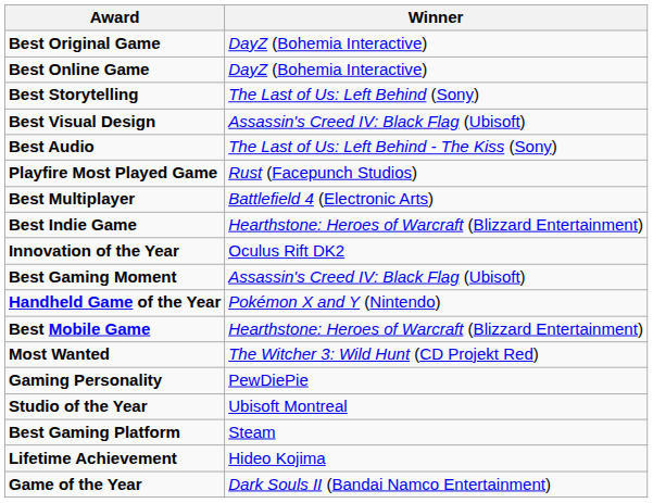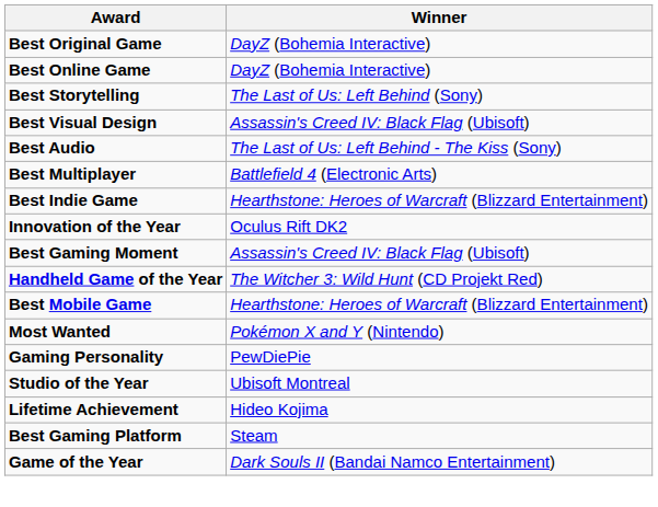 <table class="wikitable">
 <tr>
 <th><strong>Award</strong></th>
 <th><strong>Winner</strong></th>
 </tr>
 <tr>
 <td><strong>Best Original Game</strong></td>
 <td><em><a href='#'>DayZ</a></em> (<a href='#'>Bohemia Interactive</a>)</td>
 </tr>
 <tr>
 <td><strong>Best Online Game</strong></td>
 <td><em><a href='#'>DayZ</a></em> (<a href='#'>Bohemia Interactive</a>)</td>
 </tr>
 <tr>
 <td><strong>Best Storytelling</strong></td>
 <td><em><a href='#'>The Last of Us: Left Behind</a></em> (<a href='#'>Sony</a>)</td>
 </tr>
 <tr>
 <td><strong>Best Visual Design</strong></td>
 <td><em><a href='#'>Assassin's Creed IV: Black Flag</a></em> (<a href='#'>Ubisoft</a>)</td>
 </tr>
 <tr>
 <td><strong>Best Audio</strong></td>
 <td><em><a href='#'>The Last of Us: Left Behind - The Kiss</a></em> (<a href='#'>Sony</a>)</td>
 </tr>
 <tr>
-<td><strong>Playfire Most Played Game</strong></td>
-<td><em><a href='#'>Rust</a></em> (<a href='#'>Facepunch Studios</a>)</td>
-</tr>
-<tr>
 <td><strong>Best Multiplayer</strong></td>
 <td><em><a href='#'>Battlefield 4</a></em> (<a href='#'>Electronic Arts</a>)</td>
 </tr>
 <tr>
 <td><strong>Best Indie Game</strong></td>
 <td><em><a href='#'>Hearthstone: Heroes of Warcraft</a></em> (<a href='#'>Blizzard Entertainment</a>)</td>
 </tr>
 <tr>
 <td><strong>Innovation of the Year</strong></td>
 <td><a href='#'>Oculus Rift DK2</a></td>
 </tr>
 <tr>
 <td><strong>Best Gaming Moment</strong></td>
 <td><em><a href='#'>Assassin's Creed IV: Black Flag</a></em> (<a href='#'>Ubisoft</a>)</td>
 </tr>
 <tr>
 <td><strong><a href='#'>Handheld Game</a> of the Year</strong></td>
-<td><em><a href='#'>Pokémon X and Y</a></em> (<a href='#'>Nintendo</a>)</td>
+<td><em><a href='#'>The Witcher 3: Wild Hunt</a></em> (<a href='#'>CD Projekt Red</a>)</td>
 </tr>
 <tr>
 <td><strong>Best <a href='#'>Mobile Game</a></strong></td>
 <td><em><a href='#'>Hearthstone: Heroes of Warcraft</a></em> (<a href='#'>Blizzard Entertainment</a>)</td>
 </tr>
 <tr>
 <td><strong>Most Wanted</strong></td>
-<td><em><a href='#'>The Witcher 3: Wild Hunt</a></em> (<a href='#'>CD Projekt Red</a>)</td>
+<td><em><a href='#'>Pokémon X and Y</a></em> (<a href='#'>Nintendo</a>)</td>
 </tr>
 <tr>
 <td><strong>Gaming Personality</strong></td>
 <td><a href='#'>PewDiePie</a></td>
 </tr>
 <tr>
 <td><strong>Studio of the Year</strong></td>
 <td><a href='#'>Ubisoft Montreal</a></td>
 </tr>
 <tr>
+<td><strong>Lifetime Achievement</strong></td>
+<td><a href='#'>Hideo Kojima</a></td>
+</tr>
+<tr>
 <td><strong>Best Gaming Platform</strong></td>
 <td><a href='#'>Steam</a></td>
-</tr>
-<tr>
-<td><strong>Lifetime Achievement</strong></td>
-<td><a href='#'>Hideo Kojima</a></td>
 </tr>
 <tr>
 <td><strong>Game of the Year</strong></td>
 <td><em><a href='#'>Dark Souls II</a></em> (<a href='#'>Bandai Namco Entertainment</a>)</td>
 </tr>
 </table>
